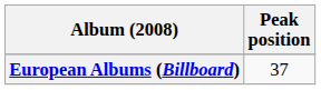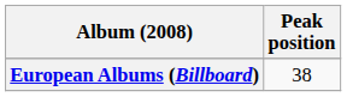 <table class="wikitable sortable plainrowheaders" style="text-align:center">
 <tr>
 <th scope="col">Album (2008)</th>
 <th scope="col">Peak<br>position</th>
 </tr>
 <tr>
 </tr>
 <tr>
 <th scope="row"><a href='#'>European Albums</a> (<em><a href='#'>Billboard</a></em>)</th>
-<td>37</td>
+<td>38</td>
 </tr>
 <tr>
 </tr>
 <tr>
 </tr>
 <tr>
 </tr>
 </table>
